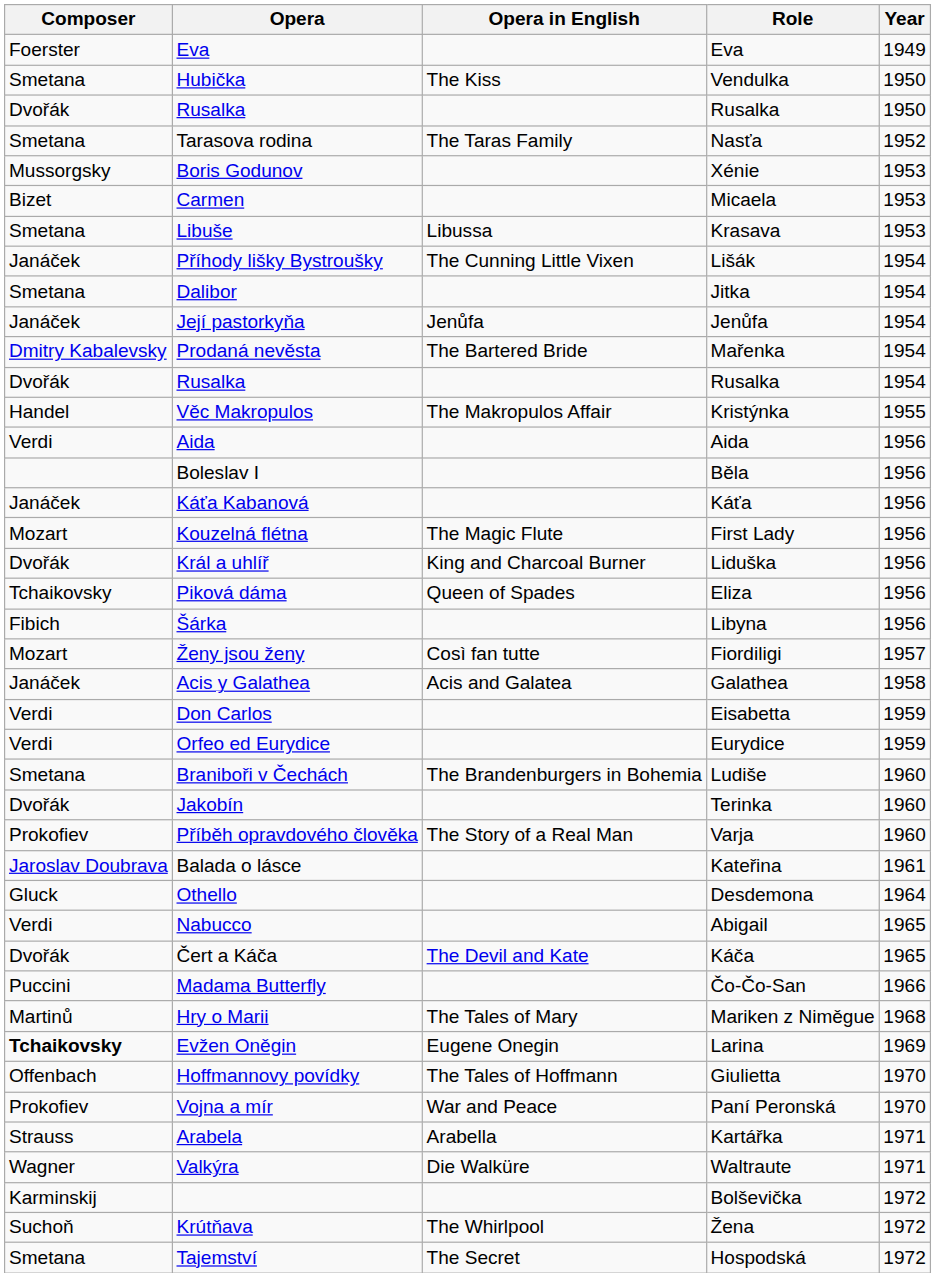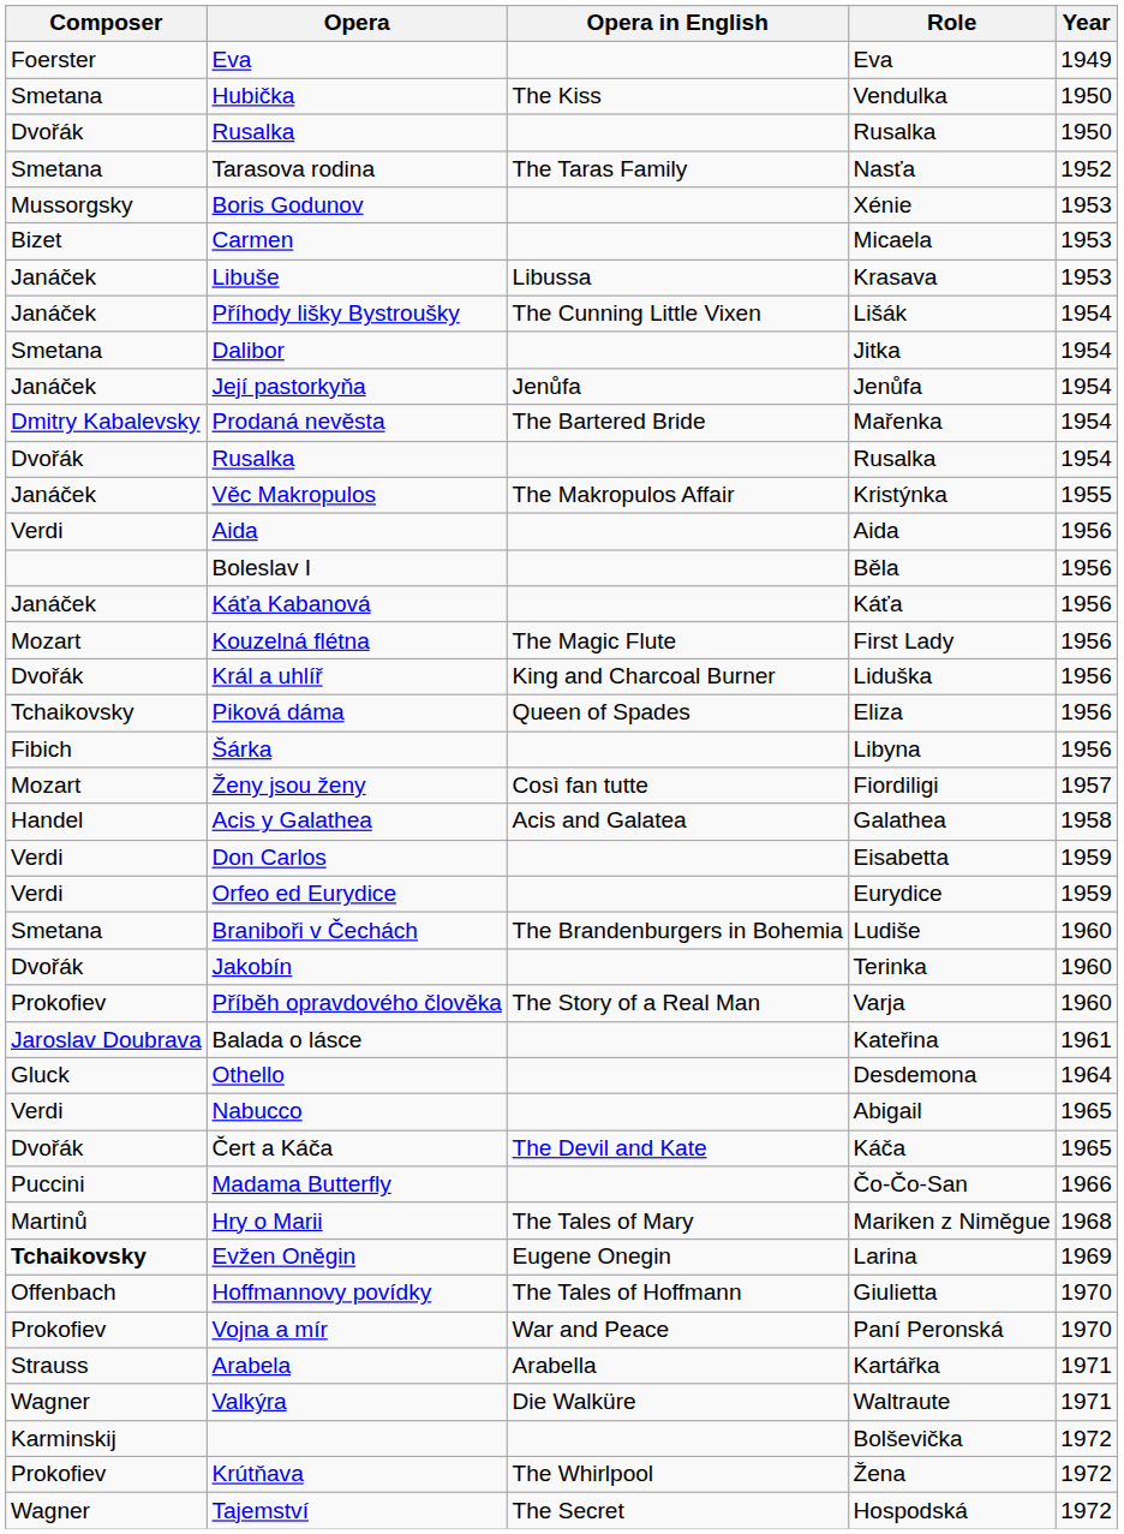 <table class="wikitable">
 <tr>
 <th scope="col">Composer</th>
 <th scope="col">Opera</th>
 <th scope="col">Opera in English</th>
 <th scope="col">Role</th>
 <th scope="col">Year</th>
 </tr>
 <tr>
 <td>Foerster</td>
 <td><a href='#'>Eva</a></td>
 <td></td>
 <td>Eva</td>
 <td>1949</td>
 </tr>
 <tr>
 <td>Smetana</td>
 <td><a href='#'>Hubička</a></td>
 <td>The Kiss</td>
 <td>Vendulka</td>
 <td>1950</td>
 </tr>
 <tr>
 <td>Dvořák</td>
 <td><a href='#'>Rusalka</a></td>
 <td></td>
 <td>Rusalka</td>
 <td>1950</td>
 </tr>
 <tr>
 <td>Smetana</td>
 <td>Tarasova rodina</td>
 <td>The Taras Family</td>
 <td>Nasťa</td>
 <td>1952</td>
 </tr>
 <tr>
 <td>Mussorgsky</td>
 <td><a href='#'>Boris Godunov</a></td>
 <td></td>
 <td>Xénie</td>
 <td>1953</td>
 </tr>
 <tr>
 <td>Bizet</td>
 <td><a href='#'>Carmen</a></td>
 <td></td>
 <td>Micaela</td>
 <td>1953</td>
 </tr>
 <tr>
-<td>Smetana</td>
+<td>Janáček</td>
 <td><a href='#'>Libuše</a></td>
 <td>Libussa</td>
 <td>Krasava</td>
 <td>1953</td>
 </tr>
 <tr>
 <td>Janáček</td>
 <td><a href='#'>Příhody lišky Bystroušky</a></td>
 <td>The Cunning Little Vixen</td>
 <td>Lišák</td>
 <td>1954</td>
 </tr>
 <tr>
 <td>Smetana</td>
 <td><a href='#'>Dalibor</a></td>
 <td></td>
 <td>Jitka</td>
 <td>1954</td>
 </tr>
 <tr>
 <td>Janáček</td>
 <td><a href='#'>Její pastorkyňa</a></td>
 <td>Jenůfa</td>
 <td>Jenůfa</td>
 <td>1954</td>
 </tr>
 <tr>
 <td><a href='#'>Dmitry Kabalevsky</a></td>
 <td><a href='#'>Prodaná nevěsta</a></td>
 <td>The Bartered Bride</td>
 <td>Mařenka</td>
 <td>1954</td>
 </tr>
 <tr>
 <td>Dvořák</td>
 <td><a href='#'>Rusalka</a></td>
 <td></td>
 <td>Rusalka</td>
 <td>1954</td>
 </tr>
 <tr>
-<td>Handel</td>
+<td>Janáček</td>
 <td><a href='#'>Věc Makropulos</a></td>
 <td>The Makropulos Affair</td>
 <td>Kristýnka</td>
 <td>1955</td>
 </tr>
 <tr>
 <td>Verdi</td>
 <td><a href='#'>Aida</a></td>
 <td></td>
 <td>Aida</td>
 <td>1956</td>
 </tr>
 <tr>
 <td></td>
 <td>Boleslav I</td>
 <td></td>
 <td>Běla</td>
 <td>1956</td>
 </tr>
 <tr>
 <td>Janáček</td>
 <td><a href='#'>Káťa Kabanová</a></td>
 <td></td>
 <td>Káťa</td>
 <td>1956</td>
 </tr>
 <tr>
 <td>Mozart</td>
 <td><a href='#'>Kouzelná flétna</a></td>
 <td>The Magic Flute</td>
 <td>First Lady</td>
 <td>1956</td>
 </tr>
 <tr>
 <td>Dvořák</td>
 <td><a href='#'>Král a uhlíř</a></td>
 <td>King and Charcoal Burner</td>
 <td>Liduška</td>
 <td>1956</td>
 </tr>
 <tr>
 <td>Tchaikovsky</td>
 <td><a href='#'>Piková dáma</a></td>
 <td>Queen of Spades</td>
 <td>Eliza</td>
 <td>1956</td>
 </tr>
 <tr>
 <td>Fibich</td>
 <td><a href='#'>Šárka</a></td>
 <td></td>
 <td>Libyna</td>
 <td>1956</td>
 </tr>
 <tr>
 <td>Mozart</td>
 <td><a href='#'>Ženy jsou ženy</a></td>
 <td>Così fan tutte</td>
 <td>Fiordiligi</td>
 <td>1957</td>
 </tr>
 <tr>
-<td>Janáček</td>
+<td>Handel</td>
 <td><a href='#'>Acis y Galathea</a></td>
 <td>Acis and Galatea</td>
 <td>Galathea</td>
 <td>1958</td>
 </tr>
 <tr>
 <td>Verdi</td>
 <td><a href='#'>Don Carlos</a></td>
 <td></td>
 <td>Eisabetta</td>
 <td>1959</td>
 </tr>
 <tr>
 <td>Verdi</td>
 <td><a href='#'>Orfeo ed Eurydice</a></td>
 <td></td>
 <td>Eurydice</td>
 <td>1959</td>
 </tr>
 <tr>
 <td>Smetana</td>
 <td><a href='#'>Braniboři v Čechách</a></td>
 <td>The Brandenburgers in Bohemia</td>
 <td>Ludiše</td>
 <td>1960</td>
 </tr>
 <tr>
 <td>Dvořák</td>
 <td><a href='#'>Jakobín</a></td>
 <td></td>
 <td>Terinka</td>
 <td>1960</td>
 </tr>
 <tr>
 <td>Prokofiev</td>
 <td><a href='#'>Příběh opravdového člověka</a></td>
 <td>The Story of a Real Man</td>
 <td>Varja</td>
 <td>1960</td>
 </tr>
 <tr>
 <td><a href='#'>Jaroslav Doubrava</a></td>
 <td>Balada o lásce</td>
 <td></td>
 <td>Kateřina</td>
 <td>1961</td>
 </tr>
 <tr>
 <td>Gluck</td>
 <td><a href='#'>Othello</a></td>
 <td></td>
 <td>Desdemona</td>
 <td>1964</td>
 </tr>
 <tr>
 <td>Verdi</td>
 <td><a href='#'>Nabucco</a></td>
 <td></td>
 <td>Abigail</td>
 <td>1965</td>
 </tr>
 <tr>
 <td>Dvořák</td>
 <td>Čert a Káča</td>
 <td><a href='#'>The Devil and Kate</a></td>
 <td>Káča</td>
 <td>1965</td>
 </tr>
 <tr>
 <td>Puccini</td>
 <td><a href='#'>Madama Butterfly</a></td>
 <td></td>
 <td>Čo-Čo-San</td>
 <td>1966</td>
 </tr>
 <tr>
 <td>Martinů</td>
 <td><a href='#'>Hry o Marii</a></td>
 <td>The Tales of Mary</td>
 <td>Mariken z Niměgue</td>
 <td>1968</td>
 </tr>
 <tr>
 <td><strong>Tchaikovsky</strong></td>
 <td><a href='#'>Evžen Oněgin</a></td>
 <td>Eugene Onegin</td>
 <td>Larina</td>
 <td>1969</td>
 </tr>
 <tr>
 <td>Offenbach</td>
 <td><a href='#'>Hoffmannovy povídky</a></td>
 <td>The Tales of Hoffmann</td>
 <td>Giulietta</td>
 <td>1970</td>
 </tr>
 <tr>
 <td>Prokofiev</td>
 <td><a href='#'>Vojna a mír</a></td>
 <td>War and Peace</td>
 <td>Paní Peronská</td>
 <td>1970</td>
 </tr>
 <tr>
 <td>Strauss</td>
 <td><a href='#'>Arabela</a></td>
 <td>Arabella</td>
 <td>Kartářka</td>
 <td>1971</td>
 </tr>
 <tr>
 <td>Wagner</td>
 <td><a href='#'>Valkýra</a></td>
 <td>Die Walküre</td>
 <td>Waltraute</td>
 <td>1971</td>
 </tr>
 <tr>
 <td>Karminskij</td>
 <td></td>
 <td></td>
 <td>Bolševička</td>
 <td>1972</td>
 </tr>
 <tr>
-<td>Suchoň</td>
+<td>Prokofiev</td>
 <td><a href='#'>Krútňava</a></td>
 <td>The Whirlpool</td>
 <td>Žena</td>
 <td>1972</td>
 </tr>
 <tr>
-<td>Smetana</td>
+<td>Wagner</td>
 <td><a href='#'>Tajemství</a></td>
 <td>The Secret</td>
 <td>Hospodská</td>
 <td>1972</td>
 </tr>
 </table>
